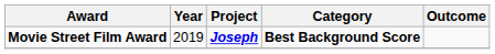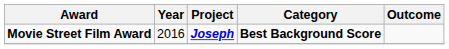 <table class="wikitable" style="font-size:95%;">
 <tr>
 <th>Award</th>
 <th>Year</th>
 <th>Project</th>
 <th>Category</th>
 <th>Outcome</th>
 </tr>
 <tr>
 <td rowspan="1"><strong>Movie Street Film Award</strong></td>
-<td>2019</td>
+<td>2016</td>
 <td><strong><em><a href='#'>Joseph</a></em></strong></td>
 <td><strong>Best Background Score</strong></td>
 <td></td>
 </tr>
 <tr>
 </tr>
 </table>
